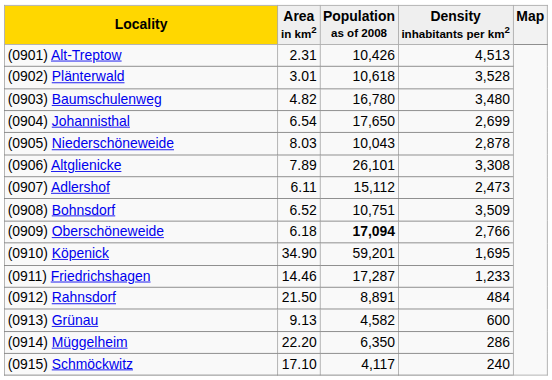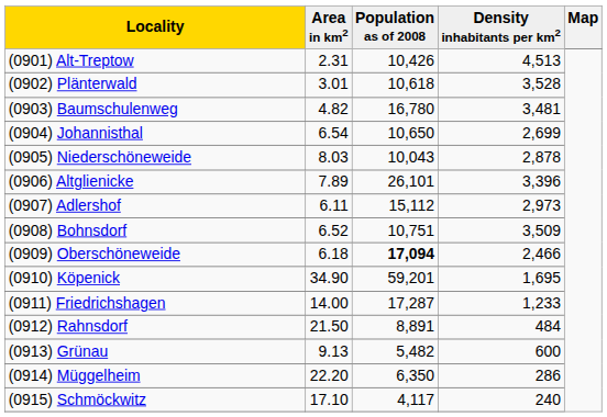 <table class="sortable wikitable" style="float:left;">
 <tr>
 <th style="background:gold;">Locality</th>
 <th style="background:#efefef;">Area <br><small>in km<sup>2</sup></small></th>
 <th style="background:#efefef;">Population <br><small>as of 2008</small></th>
 <th style="background:#efefef;">Density <small><br>inhabitants per km<sup>2</sup></small></th>
 <th rowspan"16"  style="border-bottom:1px solid gray; vertical-align:top;" class="unsortable">Map</th>
 </tr>
 <tr>
 <td style="border-bottom:1px solid gray;"> (0901) <a href='#'>Alt-Treptow</a></td>
 <td style="border-bottom:1px solid gray; text-align:right;">2.31</td>
 <td style="border-bottom:1px solid gray; text-align:right;">10,426</td>
 <td style="border-bottom:1px solid gray; text-align:right;">4,513</td>
 <td rowspan="15"></td>
 </tr>
 <tr>
 <td style="border-bottom:1px solid gray;"> (0902) <a href='#'>Plänterwald</a></td>
 <td style="border-bottom:1px solid gray; text-align:right;">3.01</td>
 <td style="border-bottom:1px solid gray; text-align:right;">10,618</td>
 <td style="border-bottom:1px solid gray; text-align:right;">3,528</td>
 </tr>
 <tr>
 <td style="border-bottom:1px solid gray;"> (0903) <a href='#'>Baumschulenweg</a></td>
 <td style="border-bottom:1px solid gray; text-align:right;">4.82</td>
 <td style="border-bottom:1px solid gray; text-align:right;">16,780</td>
-<td style="border-bottom:1px solid gray; text-align:right;">3,480</td>
+<td style="border-bottom:1px solid gray; text-align:right;">3,481</td>
 </tr>
 <tr>
 <td style="border-bottom:1px solid gray;"> (0904) <a href='#'>Johannisthal</a></td>
 <td style="border-bottom:1px solid gray; text-align:right;">6.54</td>
-<td style="border-bottom:1px solid gray; text-align:right;">17,650</td>
+<td style="border-bottom:1px solid gray; text-align:right;">10,650</td>
 <td style="border-bottom:1px solid gray; text-align:right;">2,699</td>
 </tr>
 <tr>
 <td style="border-bottom:1px solid gray;"> (0905) <a href='#'>Niederschöneweide</a>                          </td>
 <td style="border-bottom:1px solid gray; text-align:right;">8.03</td>
 <td style="border-bottom:1px solid gray; text-align:right;">10,043</td>
 <td style="border-bottom:1px solid gray; text-align:right;">2,878</td>
 </tr>
 <tr>
 <td style="border-bottom:1px solid gray;"> (0906) <a href='#'>Altglienicke</a></td>
 <td style="border-bottom:1px solid gray; text-align:right;">7.89</td>
 <td style="border-bottom:1px solid gray; text-align:right;">26,101</td>
-<td style="border-bottom:1px solid gray; text-align:right;">3,308</td>
+<td style="border-bottom:1px solid gray; text-align:right;">3,396</td>
 </tr>
 <tr>
 <td style="border-bottom:1px solid gray;"> (0907) <a href='#'>Adlershof</a></td>
 <td style="border-bottom:1px solid gray; text-align:right;">6.11</td>
 <td style="border-bottom:1px solid gray; text-align:right;">15,112</td>
-<td style="border-bottom:1px solid gray; text-align:right;">2,473</td>
+<td style="border-bottom:1px solid gray; text-align:right;">2,973</td>
 </tr>
 <tr>
 <td style="border-bottom:1px solid gray;"> (0908) <a href='#'>Bohnsdorf</a></td>
 <td style="border-bottom:1px solid gray; text-align:right;">6.52</td>
 <td style="border-bottom:1px solid gray; text-align:right;">10,751</td>
 <td style="border-bottom:1px solid gray; text-align:right;">3,509</td>
 </tr>
 <tr>
 <td style="border-bottom:1px solid gray;"> (0909) <a href='#'>Oberschöneweide</a></td>
 <td style="border-bottom:1px solid gray; text-align:right;">6.18</td>
 <td style="border-bottom:1px solid gray; text-align:right;"><strong>17,094</strong></td>
-<td style="border-bottom:1px solid gray; text-align:right;">2,766</td>
+<td style="border-bottom:1px solid gray; text-align:right;">2,466</td>
 </tr>
 <tr>
 <td style="border-bottom:1px solid gray;"> (0910) <a href='#'>Köpenick</a></td>
 <td style="border-bottom:1px solid gray; text-align:right;">34.90</td>
 <td style="border-bottom:1px solid gray; text-align:right;">59,201</td>
 <td style="border-bottom:1px solid gray; text-align:right;">1,695</td>
 </tr>
 <tr>
 <td style="border-bottom:1px solid gray;"> (0911) <a href='#'>Friedrichshagen</a></td>
-<td style="border-bottom:1px solid gray; text-align:right;">14.46</td>
+<td style="border-bottom:1px solid gray; text-align:right;">14.00</td>
 <td style="border-bottom:1px solid gray; text-align:right;">17,287</td>
 <td style="border-bottom:1px solid gray; text-align:right;">1,233</td>
 </tr>
 <tr>
 <td style="border-bottom:1px solid gray;"> (0912) <a href='#'>Rahnsdorf</a></td>
 <td style="border-bottom:1px solid gray; text-align:right;">21.50</td>
 <td style="border-bottom:1px solid gray; text-align:right;">8,891</td>
 <td style="border-bottom:1px solid gray; text-align:right;">484</td>
 </tr>
 <tr>
 <td style="border-bottom:1px solid gray;"> (0913) <a href='#'>Grünau</a></td>
 <td style="border-bottom:1px solid gray; text-align:right;">9.13</td>
-<td style="border-bottom:1px solid gray; text-align:right;">4,582</td>
+<td style="border-bottom:1px solid gray; text-align:right;">5,482</td>
 <td style="border-bottom:1px solid gray; text-align:right;">600</td>
 </tr>
 <tr>
 <td style="border-bottom:1px solid gray;"> (0914) <a href='#'>Müggelheim</a></td>
 <td style="border-bottom:1px solid gray; text-align:right;">22.20</td>
 <td style="border-bottom:1px solid gray; text-align:right;">6,350</td>
 <td style="border-bottom:1px solid gray; text-align:right;">286</td>
 </tr>
 <tr>
 <td style="border-bottom:1px solid gray;"> (0915) <a href='#'>Schmöckwitz</a></td>
 <td style="border-bottom:1px solid gray; text-align:right;">17.10</td>
 <td style="border-bottom:1px solid gray; text-align:right;">4,117</td>
 <td style="border-bottom:1px solid gray; text-align:right;">240</td>
 </tr>
 </table>
